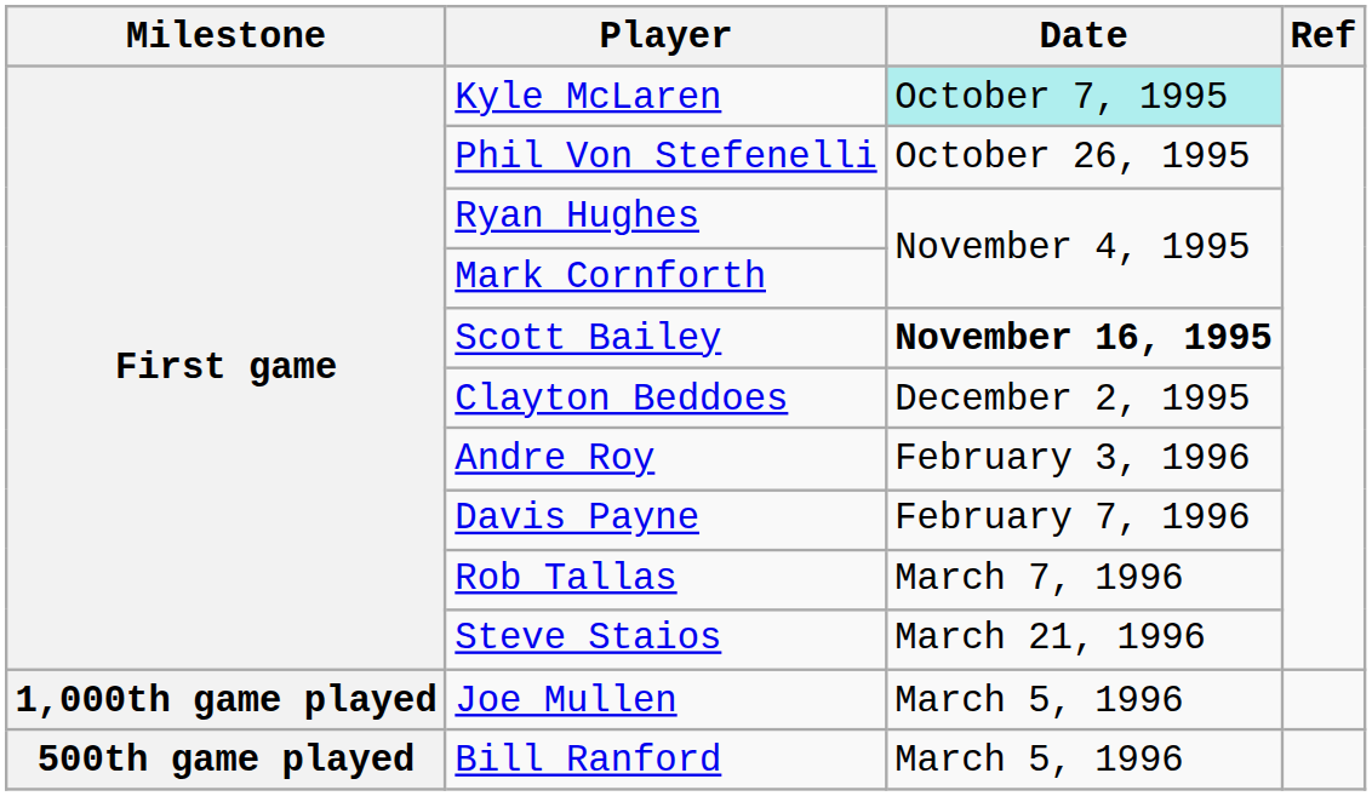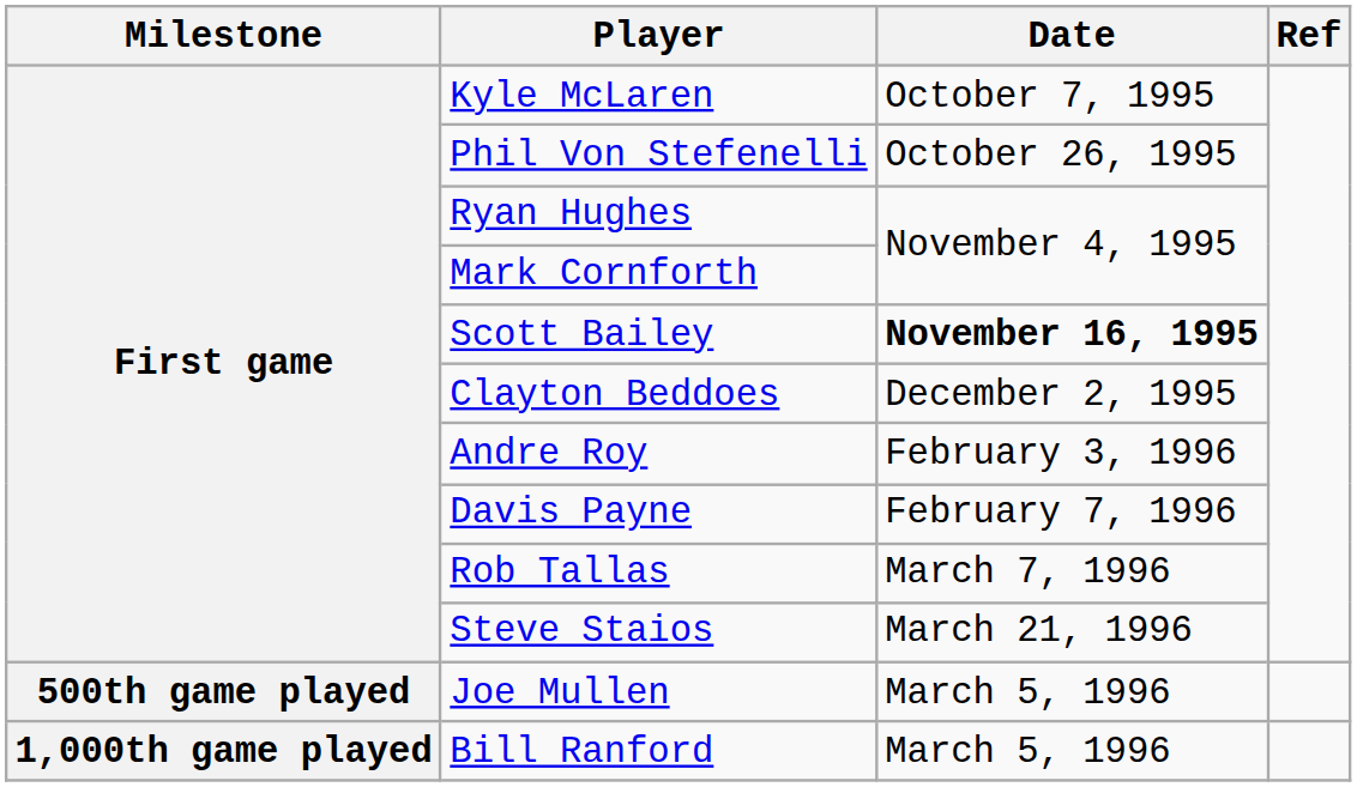 <table class="wikitable">
 <tr>
 <th scope="col">Milestone</th>
 <th scope="col">Player</th>
 <th scope="col">Date</th>
 <th scope="col">Ref</th>
 </tr>
 <tr>
 <th rowspan=10>First game</th>
 <td><a href='#'>Kyle McLaren</a></td>
-<td style="background: paleturquoise;">October 7, 1995</td>
+<td>October 7, 1995</td>
 <td rowspan=10></td>
 </tr>
 <tr>
 <td><a href='#'>Phil Von Stefenelli</a></td>
 <td>October 26, 1995</td>
 </tr>
 <tr>
 <td><a href='#'>Ryan Hughes</a></td>
 <td rowspan=2>November 4, 1995</td>
 </tr>
 <tr>
 <td><a href='#'>Mark Cornforth</a></td>
 </tr>
 <tr>
 <td><a href='#'>Scott Bailey</a></td>
 <td><strong>November 16, 1995</strong></td>
 </tr>
 <tr>
 <td><a href='#'>Clayton Beddoes</a></td>
 <td>December 2, 1995</td>
 </tr>
 <tr>
 <td><a href='#'>Andre Roy</a></td>
 <td>February 3, 1996</td>
 </tr>
 <tr>
 <td><a href='#'>Davis Payne</a></td>
 <td>February 7, 1996</td>
 </tr>
 <tr>
 <td><a href='#'>Rob Tallas</a></td>
 <td>March 7, 1996</td>
 </tr>
 <tr>
 <td><a href='#'>Steve Staios</a></td>
 <td>March 21, 1996</td>
 </tr>
 <tr>
-<th>1,000th game played</th>
+<th>500th game played</th>
 <td><a href='#'>Joe Mullen</a></td>
 <td>March 5, 1996</td>
 <td></td>
 </tr>
 <tr>
-<th>500th game played</th>
+<th>1,000th game played</th>
 <td><a href='#'>Bill Ranford</a></td>
 <td>March 5, 1996</td>
 <td></td>
 </tr>
 </table>
